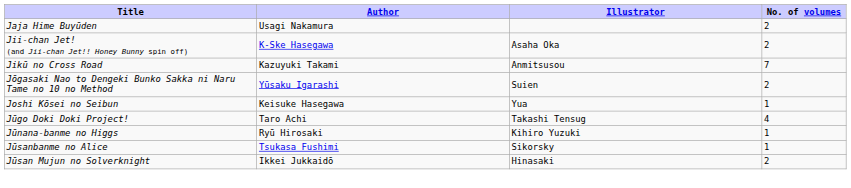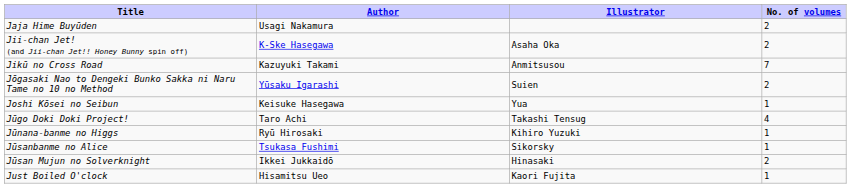 <table class="wikitable" style="width: 98%;">
 <tr>
 <th width=30% style="background:#ccf;">Title</th>
 <th width=30% style="background:#ccf;"><a href='#'>Author</a></th>
 <th width=30% style="background:#ccf;"><a href='#'>Illustrator</a></th>
 <th width=10% style="background:#ccf;">No. of <a href='#'>volumes</a></th>
 </tr>
 <tr>
 <td><em>Jaja Hime Buyūden</em></td>
 <td>Usagi Nakamura</td>
 <td></td>
 <td>2</td>
 </tr>
 <tr>
 <td><em>Jii-chan Jet!</em><br><small>(and <em>Jii-chan Jet!! Honey Bunny</em> spin off)</small></td>
 <td><a href='#'>K-Ske Hasegawa</a></td>
 <td>Asaha Oka</td>
 <td>2</td>
 </tr>
 <tr>
 <td><em>Jikū no Cross Road</em></td>
 <td>Kazuyuki Takami</td>
 <td>Anmitsusou</td>
 <td>7</td>
 </tr>
 <tr>
 <td><em>Jōgasaki Nao to Dengeki Bunko Sakka ni Naru Tame no 10 no Method</em></td>
 <td><a href='#'>Yūsaku Igarashi</a></td>
 <td>Suien</td>
 <td>2</td>
 </tr>
 <tr>
 <td><em>Joshi Kōsei no Seibun</em></td>
 <td>Keisuke Hasegawa</td>
 <td>Yua</td>
 <td>1</td>
 </tr>
 <tr>
 <td><em>Jūgo Doki Doki Project!</em></td>
 <td>Taro Achi</td>
 <td>Takashi Tensug</td>
 <td>4</td>
 </tr>
 <tr>
 <td><em>Jūnana-banme no Higgs</em></td>
 <td>Ryū Hirosaki</td>
 <td>Kihiro Yuzuki</td>
 <td>1</td>
 </tr>
 <tr>
 <td><em>Jūsanbanme no Alice</em></td>
 <td><a href='#'>Tsukasa Fushimi</a></td>
 <td>Sikorsky</td>
 <td>1</td>
 </tr>
 <tr>
 <td><em>Jūsan Mujun no Solverknight</em></td>
 <td>Ikkei Jukkaidō</td>
 <td>Hinasaki</td>
 <td>2</td>
 </tr>
+<tr>
+<td><em>Just Boiled O'clock</em></td>
+<td>Hisamitsu Ueo</td>
+<td>Kaori Fujita</td>
+<td>1</td>
+</tr>
 </table>
